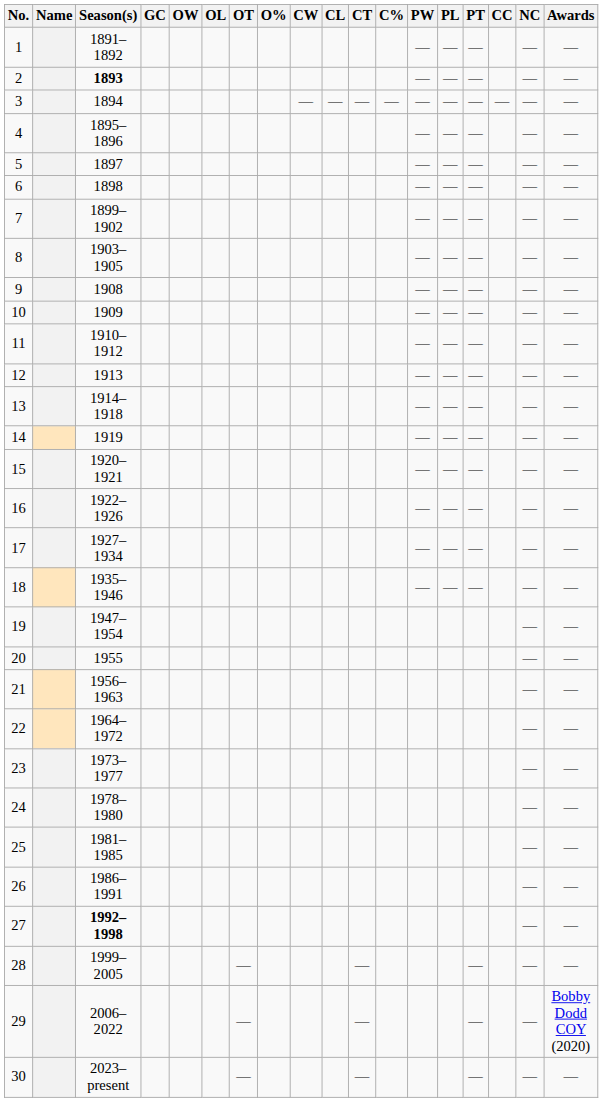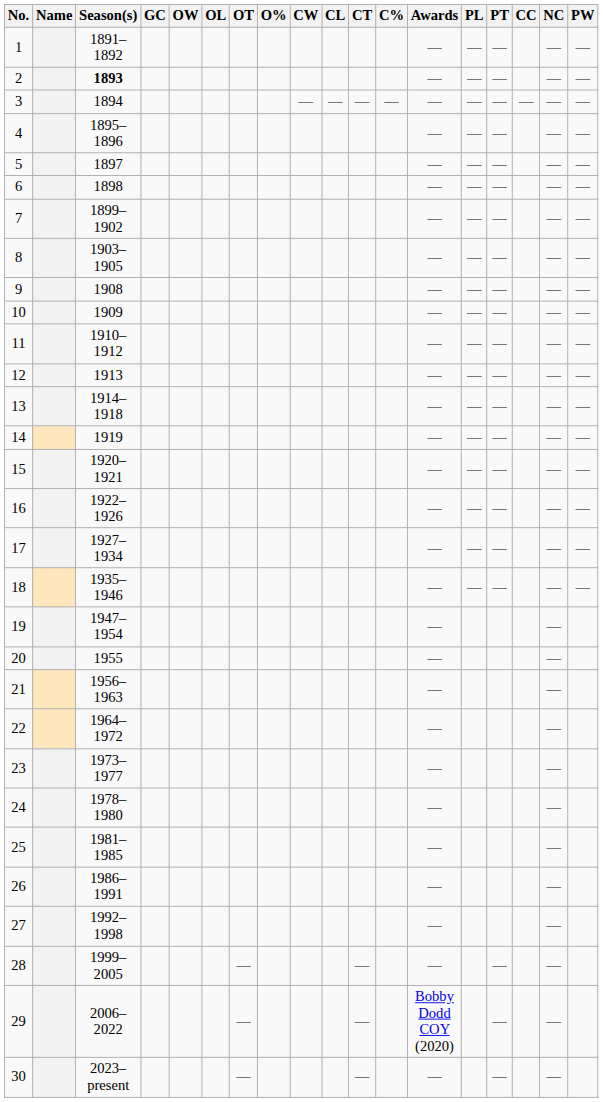 <table class="wikitable sortable" style="text-align:center">
 <tr>
 <th scope="col" class="unsortable">No.</th>
 <th scope="col">Name</th>
 <th scope="col">Season(s)</th>
 <th scope="col">GC</th>
 <th scope="col">OW</th>
 <th scope="col">OL</th>
 <th scope="col">OT</th>
 <th scope="col">O%</th>
 <th scope="col">CW</th>
 <th scope="col">CL</th>
 <th scope="col">CT</th>
 <th scope="col">C%</th>
-<th scope="col">PW</th>
+<th scope="col" class="unsortable">Awards</th>
 <th scope="col">PL</th>
 <th scope="col">PT</th>
 <th scope="col">CC</th>
 <th scope="col">NC</th>
-<th scope="col" class="unsortable">Awards</th>
+<th scope="col">PW</th>
 </tr>
 <tr>
 <td>1</td>
 <th scope="row"></th>
 <td>1891–1892</td>
 <td></td>
 <td></td>
 <td></td>
 <td></td>
 <td></td>
 <td></td>
 <td></td>
 <td></td>
 <td></td>
 <td>—</td>
 <td>—</td>
 <td>—</td>
 <td></td>
 <td>—</td>
 <td>—</td>
 </tr>
 <tr>
 <td>2</td>
 <th scope="row"></th>
 <td><strong>1893</strong></td>
 <td></td>
 <td></td>
 <td></td>
 <td></td>
 <td></td>
 <td></td>
 <td></td>
 <td></td>
 <td></td>
 <td>—</td>
 <td>—</td>
 <td>—</td>
 <td></td>
 <td>—</td>
 <td>—</td>
 </tr>
 <tr>
 <td>3</td>
 <th scope="row"></th>
 <td>1894</td>
 <td></td>
 <td></td>
 <td></td>
 <td></td>
 <td></td>
 <td>—</td>
 <td>—</td>
 <td>—</td>
 <td>—</td>
 <td>—</td>
 <td>—</td>
 <td>—</td>
 <td>—</td>
 <td>—</td>
 <td>—</td>
 </tr>
 <tr>
 <td>4</td>
 <th scope="row"></th>
 <td>1895–1896</td>
 <td></td>
 <td></td>
 <td></td>
 <td></td>
 <td></td>
 <td></td>
 <td></td>
 <td></td>
 <td></td>
 <td>—</td>
 <td>—</td>
 <td>—</td>
 <td></td>
 <td>—</td>
 <td>—</td>
 </tr>
 <tr>
 <td>5</td>
 <th scope="row"></th>
 <td>1897</td>
 <td></td>
 <td></td>
 <td></td>
 <td></td>
 <td></td>
 <td></td>
 <td></td>
 <td></td>
 <td></td>
 <td>—</td>
 <td>—</td>
 <td>—</td>
 <td></td>
 <td>—</td>
 <td>—</td>
 </tr>
 <tr>
 <td>6</td>
 <th scope="row"></th>
 <td>1898</td>
 <td></td>
 <td></td>
 <td></td>
 <td></td>
 <td></td>
 <td></td>
 <td></td>
 <td></td>
 <td></td>
 <td>—</td>
 <td>—</td>
 <td>—</td>
 <td></td>
 <td>—</td>
 <td>—</td>
 </tr>
 <tr>
 <td>7</td>
 <th scope="row"></th>
 <td>1899–1902</td>
 <td></td>
 <td></td>
 <td></td>
 <td></td>
 <td></td>
 <td></td>
 <td></td>
 <td></td>
 <td></td>
 <td>—</td>
 <td>—</td>
 <td>—</td>
 <td></td>
 <td>—</td>
 <td>—</td>
 </tr>
 <tr>
 <td>8</td>
 <th scope="row"></th>
 <td>1903–1905</td>
 <td></td>
 <td></td>
 <td></td>
 <td></td>
 <td></td>
 <td></td>
 <td></td>
 <td></td>
 <td></td>
 <td>—</td>
 <td>—</td>
 <td>—</td>
 <td></td>
 <td>—</td>
 <td>—</td>
 </tr>
 <tr>
 <td>9</td>
 <th scope="row"></th>
 <td>1908</td>
 <td></td>
 <td></td>
 <td></td>
 <td></td>
 <td></td>
 <td></td>
 <td></td>
 <td></td>
 <td></td>
 <td>—</td>
 <td>—</td>
 <td>—</td>
 <td></td>
 <td>—</td>
 <td>—</td>
 </tr>
 <tr>
 <td>10</td>
 <th scope="row"></th>
 <td>1909</td>
 <td></td>
 <td></td>
 <td></td>
 <td></td>
 <td></td>
 <td></td>
 <td></td>
 <td></td>
 <td></td>
 <td>—</td>
 <td>—</td>
 <td>—</td>
 <td></td>
 <td>—</td>
 <td>—</td>
 </tr>
 <tr>
 <td>11</td>
 <th scope="row"></th>
 <td>1910–1912</td>
 <td></td>
 <td></td>
 <td></td>
 <td></td>
 <td></td>
 <td></td>
 <td></td>
 <td></td>
 <td></td>
 <td>—</td>
 <td>—</td>
 <td>—</td>
 <td></td>
 <td>—</td>
 <td>—</td>
 </tr>
 <tr>
 <td>12</td>
 <th scope="row"></th>
 <td>1913</td>
 <td></td>
 <td></td>
 <td></td>
 <td></td>
 <td></td>
 <td></td>
 <td></td>
 <td></td>
 <td></td>
 <td>—</td>
 <td>—</td>
 <td>—</td>
 <td></td>
 <td>—</td>
 <td>—</td>
 </tr>
 <tr>
 <td>13</td>
 <th scope="row"></th>
 <td>1914–1918</td>
 <td></td>
 <td></td>
 <td></td>
 <td></td>
 <td></td>
 <td></td>
 <td></td>
 <td></td>
 <td></td>
 <td>—</td>
 <td>—</td>
 <td>—</td>
 <td></td>
 <td>—</td>
 <td>—</td>
 </tr>
 <tr>
 <td>14</td>
 <td scope="row" align="center" bgcolor=#FFE6BD><strong></strong><sup></sup></td>
 <td>1919</td>
 <td></td>
 <td></td>
 <td></td>
 <td></td>
 <td></td>
 <td></td>
 <td></td>
 <td></td>
 <td></td>
 <td>—</td>
 <td>—</td>
 <td>—</td>
 <td></td>
 <td>—</td>
 <td>—</td>
 </tr>
 <tr>
 <td>15</td>
 <th scope="row"></th>
 <td>1920–1921</td>
 <td></td>
 <td></td>
 <td></td>
 <td></td>
 <td></td>
 <td></td>
 <td></td>
 <td></td>
 <td></td>
 <td>—</td>
 <td>—</td>
 <td>—</td>
 <td></td>
 <td>—</td>
 <td>—</td>
 </tr>
 <tr>
 <td>16</td>
 <th scope="row"></th>
 <td>1922–1926</td>
 <td></td>
 <td></td>
 <td></td>
 <td></td>
 <td></td>
 <td></td>
 <td></td>
 <td></td>
 <td></td>
 <td>—</td>
 <td>—</td>
 <td>—</td>
 <td></td>
 <td>—</td>
 <td>—</td>
 </tr>
 <tr>
 <td>17</td>
 <th scope="row"></th>
 <td>1927–1934</td>
 <td></td>
 <td></td>
 <td></td>
 <td></td>
 <td></td>
 <td></td>
 <td></td>
 <td></td>
 <td></td>
 <td>—</td>
 <td>—</td>
 <td>—</td>
 <td></td>
 <td>—</td>
 <td>—</td>
 </tr>
 <tr>
 <td>18</td>
 <td scope="row" align="center" bgcolor=#FFE6BD><strong></strong><sup></sup></td>
 <td>1935–1946</td>
 <td></td>
 <td></td>
 <td></td>
 <td></td>
 <td></td>
 <td></td>
 <td></td>
 <td></td>
 <td></td>
 <td>—</td>
 <td>—</td>
 <td>—</td>
 <td></td>
 <td>—</td>
 <td>—</td>
 </tr>
 <tr>
 <td>19</td>
 <th scope="row"></th>
 <td>1947–1954</td>
 <td></td>
 <td></td>
 <td></td>
 <td></td>
 <td></td>
 <td></td>
 <td></td>
 <td></td>
 <td></td>
-<td></td>
+<td>—</td>
 <td></td>
 <td></td>
 <td></td>
 <td>—</td>
-<td>—</td>
+<td></td>
 </tr>
 <tr>
 <td>20</td>
 <th scope="row"></th>
 <td>1955</td>
 <td></td>
 <td></td>
 <td></td>
 <td></td>
 <td></td>
 <td></td>
 <td></td>
 <td></td>
 <td></td>
-<td></td>
+<td>—</td>
 <td></td>
 <td></td>
 <td></td>
 <td>—</td>
-<td>—</td>
+<td></td>
 </tr>
 <tr>
 <td>21</td>
 <td scope="row" align="center" bgcolor=#FFE6BD><strong></strong><sup></sup></td>
 <td>1956–1963</td>
 <td></td>
 <td></td>
 <td></td>
 <td></td>
 <td></td>
 <td></td>
 <td></td>
 <td></td>
 <td></td>
-<td></td>
+<td>—</td>
 <td></td>
 <td></td>
 <td></td>
 <td>—</td>
-<td>—</td>
+<td></td>
 </tr>
 <tr>
 <td>22</td>
 <td scope="row" align="center" bgcolor=#FFE6BD><strong></strong><sup></sup></td>
 <td>1964–1972</td>
 <td></td>
 <td></td>
 <td></td>
 <td></td>
 <td></td>
 <td></td>
 <td></td>
 <td></td>
 <td></td>
-<td></td>
+<td>—</td>
 <td></td>
 <td></td>
 <td></td>
 <td>—</td>
-<td>—</td>
+<td></td>
 </tr>
 <tr>
 <td>23</td>
 <th scope="row"></th>
 <td>1973–1977</td>
 <td></td>
 <td></td>
 <td></td>
 <td></td>
 <td></td>
 <td></td>
 <td></td>
 <td></td>
 <td></td>
-<td></td>
+<td>—</td>
 <td></td>
 <td></td>
 <td></td>
 <td>—</td>
-<td>—</td>
+<td></td>
 </tr>
 <tr>
 <td>24</td>
 <th scope="row"></th>
 <td>1978–1980</td>
 <td></td>
 <td></td>
 <td></td>
 <td></td>
 <td></td>
 <td></td>
 <td></td>
 <td></td>
 <td></td>
-<td></td>
+<td>—</td>
 <td></td>
 <td></td>
 <td></td>
 <td>—</td>
-<td>—</td>
+<td></td>
 </tr>
 <tr>
 <td>25</td>
 <th scope="row"></th>
 <td>1981–1985</td>
 <td></td>
 <td></td>
 <td></td>
 <td></td>
 <td></td>
 <td></td>
 <td></td>
 <td></td>
 <td></td>
-<td></td>
+<td>—</td>
 <td></td>
 <td></td>
 <td></td>
 <td>—</td>
-<td>—</td>
+<td></td>
 </tr>
 <tr>
 <td>26</td>
 <th scope="row"></th>
 <td>1986–1991</td>
 <td></td>
 <td></td>
 <td></td>
 <td></td>
 <td></td>
 <td></td>
 <td></td>
 <td></td>
 <td></td>
-<td></td>
+<td>—</td>
 <td></td>
 <td></td>
 <td></td>
 <td>—</td>
-<td>—</td>
+<td></td>
 </tr>
 <tr>
 <td>27</td>
 <th scope="row"></th>
-<td><strong>1992–1998</strong></td>
-<td></td>
-<td></td>
-<td></td>
-<td></td>
+<td>1992–1998</td>
 <td></td>
 <td></td>
 <td></td>
 <td></td>
 <td></td>
 <td></td>
 <td></td>
 <td></td>
 <td></td>
 <td>—</td>
+<td></td>
+<td></td>
+<td></td>
 <td>—</td>
+<td></td>
 </tr>
 <tr>
 <td>28</td>
 <th scope="row"></th>
 <td>1999–2005</td>
 <td></td>
 <td></td>
 <td></td>
 <td>—</td>
 <td></td>
 <td></td>
 <td></td>
 <td>—</td>
 <td></td>
-<td></td>
+<td>—</td>
 <td></td>
 <td>—</td>
 <td></td>
 <td>—</td>
-<td>—</td>
+<td></td>
 </tr>
 <tr>
 <td>29</td>
 <th scope="row"></th>
 <td>2006–2022</td>
 <td></td>
 <td></td>
 <td></td>
 <td>—</td>
 <td></td>
 <td></td>
 <td></td>
 <td>—</td>
 <td></td>
-<td></td>
+<td><a href='#'>Bobby Dodd COY</a> (2020)</td>
 <td></td>
 <td>—</td>
 <td></td>
 <td>—</td>
-<td><a href='#'>Bobby Dodd COY</a> (2020)</td>
+<td></td>
 </tr>
 <tr>
 <td>30</td>
 <th scope="row"></th>
 <td>2023–present</td>
 <td></td>
 <td></td>
 <td></td>
 <td>—</td>
 <td></td>
 <td></td>
 <td></td>
 <td>—</td>
 <td></td>
-<td></td>
+<td>—</td>
 <td></td>
 <td>—</td>
 <td></td>
 <td>—</td>
-<td>—</td>
+<td></td>
 </tr>
 </table>
